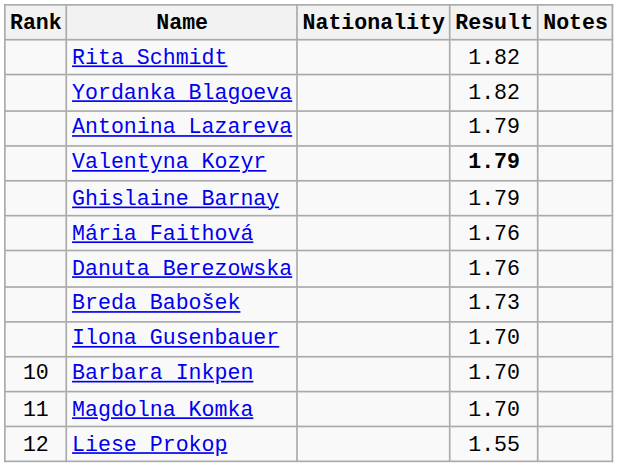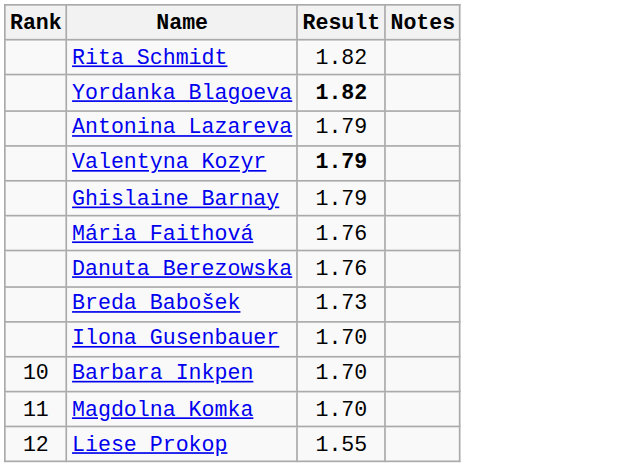 <table class="wikitable sortable" style="text-align:center">
 <tr>
 <th>Rank</th>
 <th>Name</th>
-<th>Nationality</th>
 <th>Result</th>
 <th>Notes</th>
 </tr>
 <tr>
 <td></td>
 <td align="left"><a href='#'>Rita Schmidt</a></td>
-<td align=left></td>
 <td>1.82</td>
 <td></td>
 </tr>
 <tr>
 <td></td>
 <td align="left"><a href='#'>Yordanka Blagoeva</a></td>
-<td align=left></td>
-<td>1.82</td>
+<td><strong>1.82</strong></td>
 <td></td>
 </tr>
 <tr>
 <td></td>
 <td align="left"><a href='#'>Antonina Lazareva</a></td>
-<td align=left></td>
 <td>1.79</td>
 <td></td>
 </tr>
 <tr>
 <td></td>
 <td align="left"><a href='#'>Valentyna Kozyr</a></td>
-<td align=left></td>
 <td><strong>1.79</strong></td>
 <td></td>
 </tr>
 <tr>
 <td></td>
 <td align="left"><a href='#'>Ghislaine Barnay</a></td>
-<td align=left></td>
 <td>1.79</td>
 <td></td>
 </tr>
 <tr>
 <td></td>
 <td align="left"><a href='#'>Mária Faithová</a></td>
-<td align=left></td>
 <td>1.76</td>
 <td></td>
 </tr>
 <tr>
 <td></td>
 <td align="left"><a href='#'>Danuta Berezowska</a></td>
-<td align=left></td>
 <td>1.76</td>
 <td></td>
 </tr>
 <tr>
 <td></td>
 <td align="left"><a href='#'>Breda Babošek</a></td>
-<td align=left></td>
 <td>1.73</td>
 <td></td>
 </tr>
 <tr>
 <td></td>
 <td align="left"><a href='#'>Ilona Gusenbauer</a></td>
-<td align=left></td>
 <td>1.70</td>
 <td></td>
 </tr>
 <tr>
 <td>10</td>
 <td align="left"><a href='#'>Barbara Inkpen</a></td>
-<td align=left></td>
 <td>1.70</td>
 <td></td>
 </tr>
 <tr>
 <td>11</td>
 <td align="left"><a href='#'>Magdolna Komka</a></td>
-<td align=left></td>
 <td>1.70</td>
 <td></td>
 </tr>
 <tr>
 <td>12</td>
 <td align="left"><a href='#'>Liese Prokop</a></td>
-<td align=left></td>
 <td>1.55</td>
 <td></td>
 </tr>
 </table>
